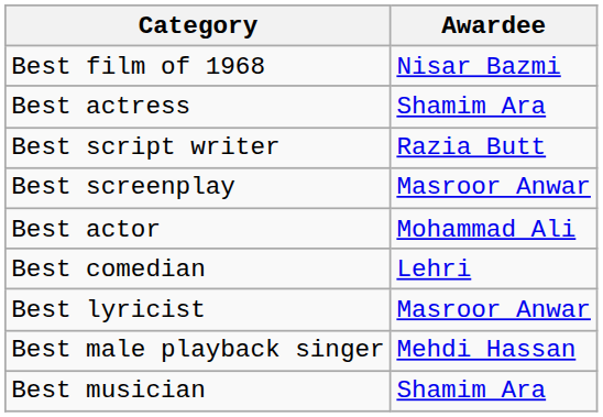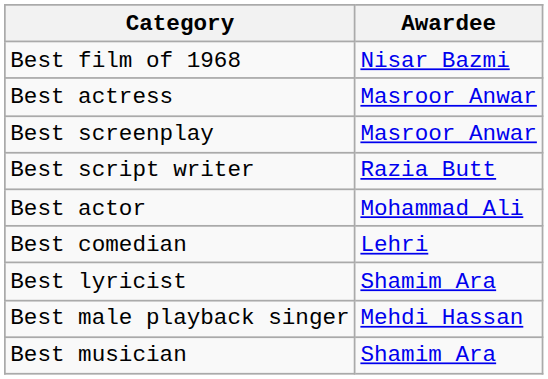 <table class="wikitable">
 <tr>
 <th>Category</th>
 <th>Awardee</th>
 </tr>
 <tr>
 <td>Best film of 1968</td>
 <td><a href='#'>Nisar Bazmi</a></td>
 </tr>
 <tr>
 <td>Best actress</td>
-<td><a href='#'>Shamim Ara</a></td>
+<td><a href='#'>Masroor Anwar</a></td>
+</tr>
+<tr>
+<td>Best screenplay</td>
+<td><a href='#'>Masroor Anwar</a></td>
 </tr>
 <tr>
 <td>Best script writer</td>
 <td><a href='#'>Razia Butt</a></td>
-</tr>
-<tr>
-<td>Best screenplay</td>
-<td><a href='#'>Masroor Anwar</a></td>
 </tr>
 <tr>
 <td>Best actor</td>
 <td><a href='#'>Mohammad Ali</a></td>
 </tr>
 <tr>
 <td>Best comedian</td>
 <td><a href='#'>Lehri</a></td>
 </tr>
 <tr>
 <td>Best lyricist</td>
-<td><a href='#'>Masroor Anwar</a></td>
+<td><a href='#'>Shamim Ara</a></td>
 </tr>
 <tr>
 <td>Best male playback singer</td>
 <td><a href='#'>Mehdi Hassan</a></td>
 </tr>
 <tr>
 <td>Best musician</td>
 <td><a href='#'>Shamim Ara</a></td>
 </tr>
 </table>
